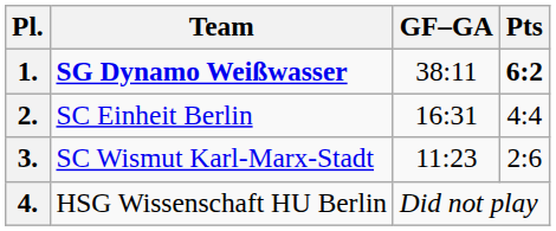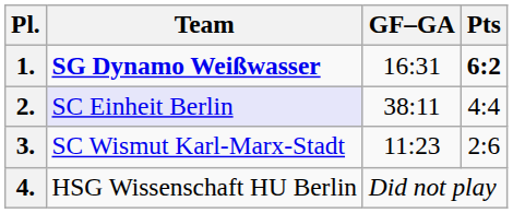 <table class="wikitable">
 <tr>
 <th>Pl.</th>
 <th>Team</th>
 <th>GF–GA</th>
 <th>Pts</th>
 </tr>
 <tr>
 <th>1.</th>
 <td><strong><a href='#'>SG Dynamo Weißwasser</a></strong></td>
-<td align="center">38:11</td>
+<td align="center">16:31</td>
 <td align="center"><strong>6:2</strong></td>
 </tr>
 <tr>
 <th>2.</th>
-<td><a href='#'>SC Einheit Berlin</a></td>
-<td align="center">16:31</td>
+<td style="background: lavender;"><a href='#'>SC Einheit Berlin</a></td>
+<td align="center">38:11</td>
 <td align="center">4:4</td>
 </tr>
 <tr>
 <th>3.</th>
 <td><a href='#'>SC Wismut Karl-Marx-Stadt</a></td>
 <td align="center">11:23</td>
 <td align="center">2:6</td>
 </tr>
 <tr>
 <th>4.</th>
 <td>HSG Wissenschaft HU Berlin</td>
 <td colspan="2"><em>Did not play</em></td>
 </tr>
 </table>
